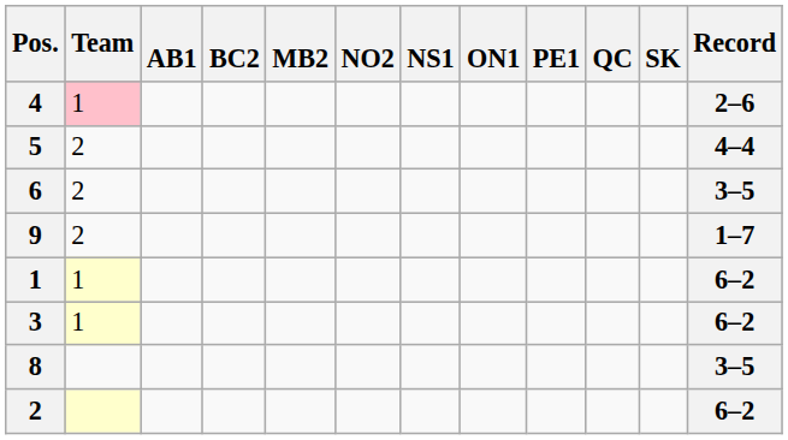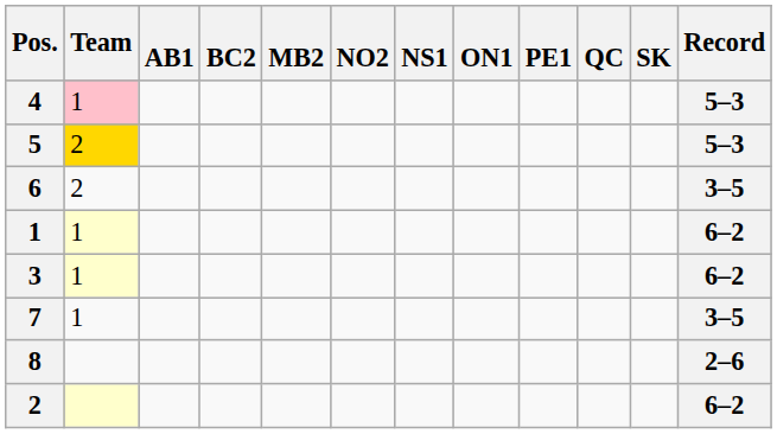 <table class="wikitable sortable nowrap" style="text-align:center; font-size:0.9em;">
 <tr>
 <th>Pos.</th>
 <th>Team</th>
 <th><br>AB1</th>
 <th><br>BC2</th>
 <th><br>MB2</th>
 <th><br>NO2</th>
 <th><br>NS1</th>
 <th><br>ON1</th>
 <th><br>PE1</th>
 <th><br>QC</th>
 <th><br>SK</th>
 <th>Record</th>
 </tr>
 <tr>
 <th>4</th>
 <td style="background: pink; text-align:left;"> 1</td>
 <td></td>
 <td></td>
 <td></td>
 <td></td>
 <td></td>
 <td></td>
 <td></td>
 <td></td>
 <td></td>
-<th>2–6</th>
+<th>5–3</th>
 </tr>
 <tr>
 <th>5</th>
-<td style="text-align:left;"> 2</td>
+<td style="background: gold; text-align:left;"> 2</td>
 <td></td>
 <td></td>
 <td></td>
 <td></td>
 <td></td>
 <td></td>
 <td></td>
 <td></td>
 <td></td>
-<th>4–4</th>
+<th>5–3</th>
 </tr>
 <tr>
 <th>6</th>
 <td style="text-align:left;"> 2</td>
 <td></td>
 <td></td>
 <td></td>
 <td></td>
 <td></td>
 <td></td>
 <td></td>
 <td></td>
 <td></td>
 <th>3–5</th>
-</tr>
-<tr>
-<th>9</th>
-<td style="text-align:left;"> 2</td>
-<td></td>
-<td></td>
-<td></td>
-<td></td>
-<td></td>
-<td></td>
-<td></td>
-<td></td>
-<td></td>
-<th>1–7</th>
 </tr>
 <tr>
 <th>1</th>
 <td style="text-align:left; background:#ffffcc;"> 1</td>
 <td></td>
 <td></td>
 <td></td>
 <td></td>
 <td></td>
 <td></td>
 <td></td>
 <td></td>
 <td></td>
 <th>6–2</th>
 </tr>
 <tr>
 <th>3</th>
 <td style="text-align:left; background:#ffffcc;"> 1</td>
 <td></td>
 <td></td>
 <td></td>
 <td></td>
 <td></td>
 <td></td>
 <td></td>
 <td></td>
 <td></td>
 <th>6–2</th>
 </tr>
 <tr>
+<th>7</th>
+<td style="text-align:left;"> 1</td>
+<td></td>
+<td></td>
+<td></td>
+<td></td>
+<td></td>
+<td></td>
+<td></td>
+<td></td>
+<td></td>
+<th>3–5</th>
+</tr>
+<tr>
 <th>8</th>
 <td style="text-align:left;"></td>
 <td></td>
 <td></td>
 <td></td>
 <td></td>
 <td></td>
 <td></td>
 <td></td>
 <td></td>
 <td></td>
-<th>3–5</th>
+<th>2–6</th>
 </tr>
 <tr>
 <th>2</th>
 <td style="text-align:left; background:#ffffcc;"></td>
 <td></td>
 <td></td>
 <td></td>
 <td></td>
 <td></td>
 <td></td>
 <td></td>
 <td></td>
 <td></td>
 <th>6–2</th>
 </tr>
 </table>
